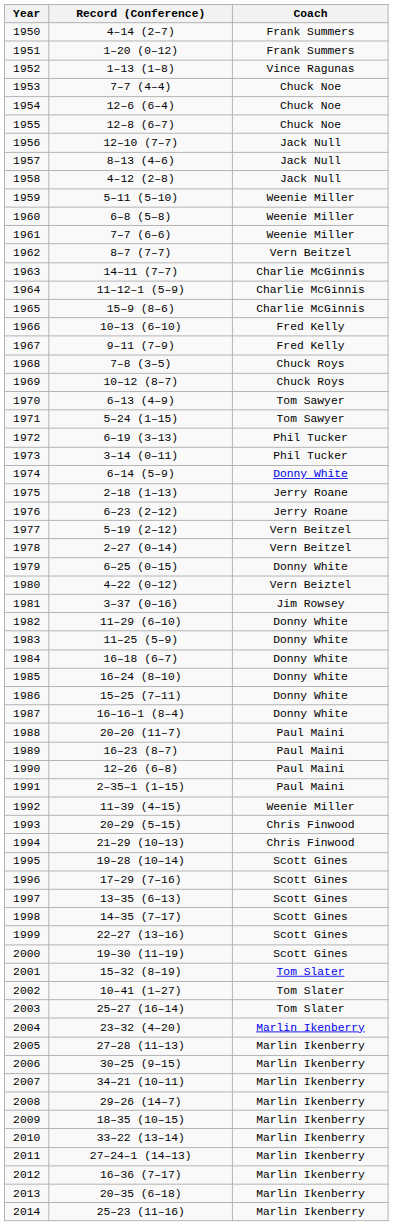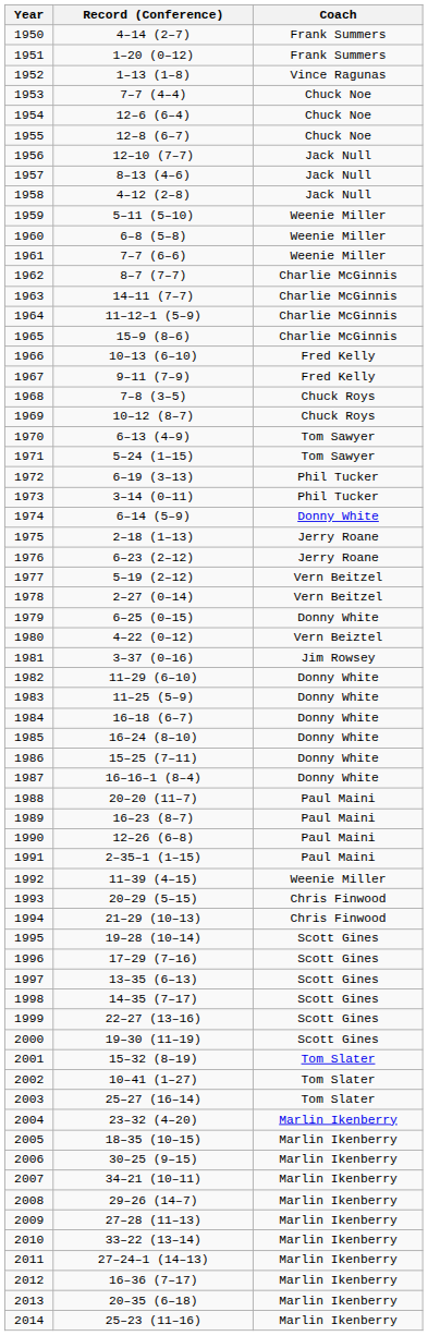 <table class="wikitable" | width="35%">
 <tr>
 <th width="*">Year</th>
 <th width="*">Record (Conference)</th>
 <th width="*">Coach</th>
 </tr>
 <tr valign="center">
 <td align="center">1950</td>
 <td align="center">4–14 (2–7)</td>
 <td align="center">Frank Summers</td>
 </tr>
 <tr valign="center">
 <td align="center">1951</td>
 <td align="center">1–20 (0–12)</td>
 <td align="center">Frank Summers</td>
 </tr>
 <tr valign="center">
 <td align="center">1952</td>
 <td align="center">1–13 (1–8)</td>
 <td align="center">Vince Ragunas</td>
 </tr>
 <tr valign="center">
 <td align="center">1953</td>
 <td align="center">7–7 (4–4)</td>
 <td align="center">Chuck Noe</td>
 </tr>
 <tr valign="center">
 <td align="center">1954</td>
 <td align="center">12–6 (6–4)</td>
 <td align="center">Chuck Noe</td>
 </tr>
 <tr valign="center">
 <td align="center">1955</td>
 <td align="center">12–8 (6–7)</td>
 <td align="center">Chuck Noe</td>
 </tr>
 <tr valign="center">
 <td align="center">1956</td>
 <td align="center">12–10 (7–7)</td>
 <td align="center">Jack Null</td>
 </tr>
 <tr valign="center">
 <td align="center">1957</td>
 <td align="center">8–13 (4–6)</td>
 <td align="center">Jack Null</td>
 </tr>
 <tr valign="center">
 <td align="center">1958</td>
 <td align="center">4–12 (2–8)</td>
 <td align="center">Jack Null</td>
 </tr>
 <tr valign="center">
 <td align="center">1959</td>
 <td align="center">5–11 (5–10)</td>
 <td align="center">Weenie Miller</td>
 </tr>
 <tr valign="center">
 <td align="center">1960</td>
 <td align="center">6–8 (5–8)</td>
 <td align="center">Weenie Miller</td>
 </tr>
 <tr valign="center">
 <td align="center">1961</td>
 <td align="center">7–7 (6–6)</td>
 <td align="center">Weenie Miller</td>
 </tr>
 <tr valign="center">
 <td align="center">1962</td>
 <td align="center">8–7 (7–7)</td>
-<td align="center">Vern Beitzel</td>
+<td align="center">Charlie McGinnis</td>
 </tr>
 <tr valign="center">
 <td align="center">1963</td>
 <td align="center">14–11 (7–7)</td>
 <td align="center">Charlie McGinnis</td>
 </tr>
 <tr valign="center">
 <td align="center">1964</td>
 <td align="center">11–12–1 (5–9)</td>
 <td align="center">Charlie McGinnis</td>
 </tr>
 <tr valign="center">
 <td align="center">1965</td>
 <td align="center">15–9 (8–6)</td>
 <td align="center">Charlie McGinnis</td>
 </tr>
 <tr valign="center">
 <td align="center">1966</td>
 <td align="center">10–13 (6–10)</td>
 <td align="center">Fred Kelly</td>
 </tr>
 <tr valign="center">
 <td align="center">1967</td>
 <td align="center">9–11 (7–9)</td>
 <td align="center">Fred Kelly</td>
 </tr>
 <tr valign="center">
 <td align="center">1968</td>
 <td align="center">7–8 (3–5)</td>
 <td align="center">Chuck Roys</td>
 </tr>
 <tr valign="center">
 <td align="center">1969</td>
 <td align="center">10–12 (8–7)</td>
 <td align="center">Chuck Roys</td>
 </tr>
 <tr valign="center">
 <td align="center">1970</td>
 <td align="center">6–13 (4–9)</td>
 <td align="center">Tom Sawyer</td>
 </tr>
 <tr valign="center">
 <td align="center">1971</td>
 <td align="center">5–24 (1–15)</td>
 <td align="center">Tom Sawyer</td>
 </tr>
 <tr valign="center">
 <td align="center">1972</td>
 <td align="center">6–19 (3–13)</td>
 <td align="center">Phil Tucker</td>
 </tr>
 <tr valign="center">
 <td align="center">1973</td>
 <td align="center">3–14 (0–11)</td>
 <td align="center">Phil Tucker</td>
 </tr>
 <tr valign="center">
 <td align="center">1974</td>
 <td align="center">6–14 (5–9)</td>
 <td align="center"><a href='#'>Donny White</a></td>
 </tr>
 <tr valign="center">
 <td align="center">1975</td>
 <td align="center">2–18 (1–13)</td>
 <td align="center">Jerry Roane</td>
 </tr>
 <tr valign="center">
 <td align="center">1976</td>
 <td align="center">6–23 (2–12)</td>
 <td align="center">Jerry Roane</td>
 </tr>
 <tr valign="center">
 <td align="center">1977</td>
 <td align="center">5–19 (2–12)</td>
 <td align="center">Vern Beitzel</td>
 </tr>
 <tr valign="center">
 <td align="center">1978</td>
 <td align="center">2–27 (0–14)</td>
 <td align="center">Vern Beitzel</td>
 </tr>
 <tr valign="center">
 <td align="center">1979</td>
 <td align="center">6–25 (0–15)</td>
 <td align="center">Donny White</td>
 </tr>
 <tr valign="center">
 <td align="center">1980</td>
 <td align="center">4–22 (0–12)</td>
 <td align="center">Vern Beiztel</td>
 </tr>
 <tr valign="center">
 <td align="center">1981</td>
 <td align="center">3–37 (0–16)</td>
 <td align="center">Jim Rowsey</td>
 </tr>
 <tr valign="center">
 <td align="center">1982</td>
 <td align="center">11–29 (6–10)</td>
 <td align="center">Donny White</td>
 </tr>
 <tr valign="center">
 <td align="center">1983</td>
 <td align="center">11–25 (5–9)</td>
 <td align="center">Donny White</td>
 </tr>
 <tr valign="center">
 <td align="center">1984</td>
 <td align="center">16–18 (6–7)</td>
 <td align="center">Donny White</td>
 </tr>
 <tr valign="center">
 <td align="center">1985</td>
 <td align="center">16–24 (8–10)</td>
 <td align="center">Donny White</td>
 </tr>
 <tr valign="center">
 <td align="center">1986</td>
 <td align="center">15–25 (7–11)</td>
 <td align="center">Donny White</td>
 </tr>
 <tr valign="center">
 <td align="center">1987</td>
 <td align="center">16–16–1 (8–4)</td>
 <td align="center">Donny White</td>
 </tr>
 <tr valign="center">
 <td align="center">1988</td>
 <td align="center">20–20 (11–7)</td>
 <td align="center">Paul Maini</td>
 </tr>
 <tr valign="center">
 <td align="center">1989</td>
 <td align="center">16–23 (8–7)</td>
 <td align="center">Paul Maini</td>
 </tr>
 <tr valign="center">
 <td align="center">1990</td>
 <td align="center">12–26 (6–8)</td>
 <td align="center">Paul Maini</td>
 </tr>
 <tr valign="center">
 <td align="center">1991</td>
 <td align="center">2–35–1 (1–15)</td>
 <td align="center">Paul Maini</td>
 </tr>
 <tr valign="center">
 <td align="center">1992</td>
 <td align="center">11–39 (4–15)</td>
 <td align="center">Weenie Miller</td>
 </tr>
 <tr valign="center">
 <td align="center">1993</td>
 <td align="center">20–29 (5–15)</td>
 <td align="center">Chris Finwood</td>
 </tr>
 <tr valign="center">
 <td align="center">1994</td>
 <td align="center">21–29 (10–13)</td>
 <td align="center">Chris Finwood</td>
 </tr>
 <tr valign="center">
 <td align="center">1995</td>
 <td align="center">19–28 (10–14)</td>
 <td align="center">Scott Gines</td>
 </tr>
 <tr valign="center">
 <td align="center">1996</td>
 <td align="center">17–29 (7–16)</td>
 <td align="center">Scott Gines</td>
 </tr>
 <tr valign="center">
 <td align="center">1997</td>
 <td align="center">13–35 (6–13)</td>
 <td align="center">Scott Gines</td>
 </tr>
 <tr valign="center">
 <td align="center">1998</td>
 <td align="center">14–35 (7–17)</td>
 <td align="center">Scott Gines</td>
 </tr>
 <tr valign="center">
 <td align="center">1999</td>
 <td align="center">22–27 (13–16)</td>
 <td align="center">Scott Gines</td>
 </tr>
 <tr valign="center">
 <td align="center">2000</td>
 <td align="center">19–30 (11–19)</td>
 <td align="center">Scott Gines</td>
 </tr>
 <tr valign="center">
 <td align="center">2001</td>
 <td align="center">15–32 (8–19)</td>
 <td align="center"><a href='#'>Tom Slater</a></td>
 </tr>
 <tr valign="center">
 <td align="center">2002</td>
 <td align="center">10–41 (1–27)</td>
 <td align="center">Tom Slater</td>
 </tr>
 <tr valign="center">
 <td align="center">2003</td>
 <td align="center">25–27 (16–14)</td>
 <td align="center">Tom Slater</td>
 </tr>
 <tr valign="center">
 <td align="center">2004</td>
 <td align="center">23–32 (4–20)</td>
 <td align="center"><a href='#'>Marlin Ikenberry</a></td>
 </tr>
 <tr valign="center">
 <td align="center">2005</td>
-<td align="center">27–28 (11–13)</td>
+<td align="center">18–35 (10–15)</td>
 <td align="center">Marlin Ikenberry</td>
 </tr>
 <tr valign="center">
 <td align="center">2006</td>
 <td align="center">30–25 (9–15)</td>
 <td align="center">Marlin Ikenberry</td>
 </tr>
 <tr valign="center">
 <td align="center">2007</td>
 <td align="center">34–21 (10–11)</td>
 <td align="center">Marlin Ikenberry</td>
 </tr>
 <tr valign="center">
 <td align="center">2008</td>
 <td align="center">29–26 (14–7)</td>
 <td align="center">Marlin Ikenberry</td>
 </tr>
 <tr valign="center">
 <td align="center">2009</td>
-<td align="center">18–35 (10–15)</td>
+<td align="center">27–28 (11–13)</td>
 <td align="center">Marlin Ikenberry</td>
 </tr>
 <tr valign="center">
 <td align="center">2010</td>
 <td align="center">33–22 (13–14)</td>
 <td align="center">Marlin Ikenberry</td>
 </tr>
 <tr valign="center">
 <td align="center">2011</td>
 <td align="center">27–24–1 (14–13)</td>
 <td align="center">Marlin Ikenberry</td>
 </tr>
 <tr valign="center">
 <td align="center">2012</td>
 <td align="center">16–36 (7–17)</td>
 <td align="center">Marlin Ikenberry</td>
 </tr>
 <tr valign="center">
 <td align="center">2013</td>
 <td align="center">20–35 (6–18)</td>
 <td align="center">Marlin Ikenberry</td>
 </tr>
 <tr valign="center">
 <td align="center">2014</td>
 <td align="center">25–23 (11–16)</td>
 <td align="center">Marlin Ikenberry</td>
 </tr>
 </table>
